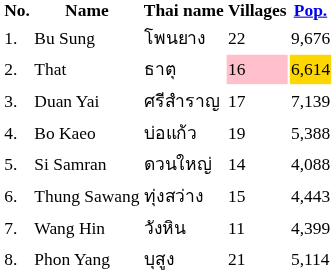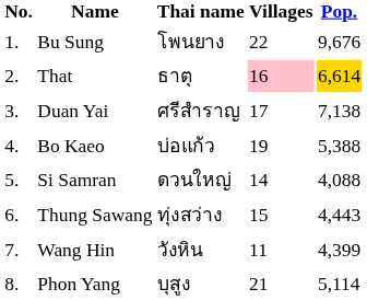 <table>
 <tr>
 <th>No.</th>
 <th>Name</th>
 <th>Thai name</th>
 <th>Villages</th>
 <th><a href='#'>Pop.</a></th>
 </tr>
 <tr>
 <td>1.</td>
 <td>Bu Sung</td>
 <td>โพนยาง</td>
 <td>22</td>
 <td>9,676</td>
 <td></td>
 </tr>
 <tr>
 <td>2.</td>
 <td>That</td>
 <td>ธาตุ</td>
 <td style="background: pink;">16</td>
 <td style="background: gold;">6,614</td>
 <td></td>
 </tr>
 <tr>
 <td>3.</td>
 <td>Duan Yai</td>
 <td>ศรีสำราญ</td>
 <td>17</td>
-<td>7,139</td>
+<td>7,138</td>
 <td></td>
 </tr>
 <tr>
 <td>4.</td>
 <td>Bo Kaeo</td>
 <td>บ่อแก้ว</td>
 <td>19</td>
 <td>5,388</td>
 <td></td>
 </tr>
 <tr>
 <td>5.</td>
 <td>Si Samran</td>
 <td>ดวนใหญ่</td>
 <td>14</td>
 <td>4,088</td>
 <td></td>
 </tr>
 <tr>
 <td>6.</td>
 <td>Thung Sawang</td>
 <td>ทุ่งสว่าง</td>
 <td>15</td>
 <td>4,443</td>
 <td></td>
 </tr>
 <tr>
 <td>7.</td>
 <td>Wang Hin</td>
 <td>วังหิน</td>
 <td>11</td>
 <td>4,399</td>
 <td></td>
 </tr>
 <tr>
 <td>8.</td>
 <td>Phon Yang</td>
 <td>บุสูง</td>
 <td>21</td>
 <td>5,114</td>
 <td></td>
 </tr>
 </table>
